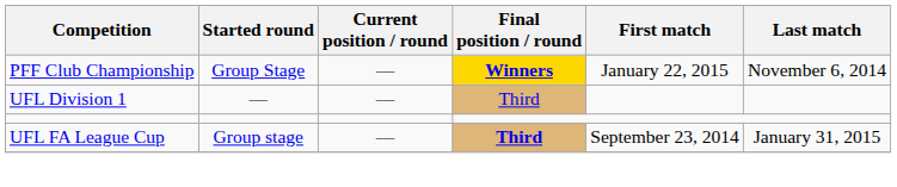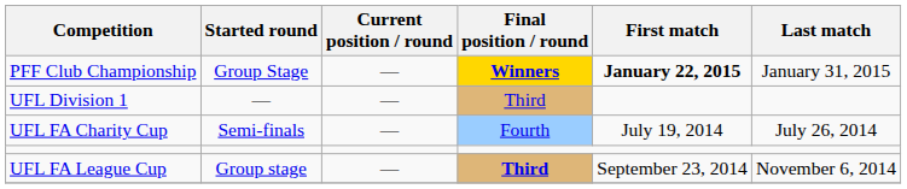 <table class="wikitable" style="text-align:center">
 <tr>
 <th>Competition</th>
 <th>Started round</th>
 <th>Current<br>position / round</th>
 <th>Final<br>position / round</th>
 <th>First match</th>
 <th>Last match</th>
 </tr>
 <tr>
 <td align="left"><a href='#'>PFF Club Championship</a></td>
 <td align="center"><a href='#'>Group Stage</a></td>
 <td align="center">—</td>
 <td style="text-align:center; background:gold;"><strong><a href='#'>Winners</a></strong></td>
-<td align="center">January 22, 2015</td>
-<td>November 6, 2014</td>
+<td align="center"><strong>January 22, 2015</strong></td>
+<td align="center">January 31, 2015</td>
 </tr>
 <tr>
 <td align="left"><a href='#'>UFL Division 1</a></td>
 <td>—</td>
 <td>—</td>
 <td style="text-align:center; background:#deb678;"><a href='#'>Third</a></td>
 <td></td>
 <td></td>
+</tr>
+<tr>
+<td align="left"><a href='#'>UFL FA Charity Cup</a></td>
+<td><a href='#'>Semi-finals</a></td>
+<td>—</td>
+<td style="text-align:center; background:#9acdff;"><a href='#'>Fourth</a></td>
+<td>July 19, 2014</td>
+<td>July 26, 2014</td>
 </tr>
 <tr>
 <td></td>
 <td></td>
 <td></td>
 </tr>
 <tr>
 <td align="left"><a href='#'>UFL FA League Cup</a></td>
 <td><a href='#'>Group stage</a></td>
 <td>—</td>
 <td style="text-align:center; background:#deb678;"><strong><a href='#'>Third</a></strong></td>
 <td>September 23, 2014</td>
-<td align="center">January 31, 2015</td>
+<td>November 6, 2014</td>
 </tr>
 <tr>
 </tr>
 </table>
